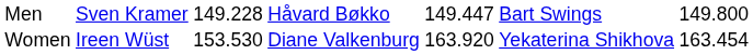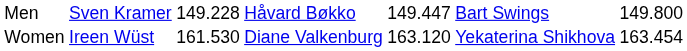 <table>
 <tr>
 <td>Men</td>
 <td><a href='#'>Sven Kramer</a> <br><small></small></td>
 <td>149.228</td>
 <td><a href='#'>Håvard Bøkko</a> <br><small></small></td>
 <td>149.447</td>
 <td><a href='#'>Bart Swings</a> <br><small></small></td>
 <td>149.800</td>
 </tr>
 <tr>
 <td>Women</td>
 <td><a href='#'>Ireen Wüst</a> <br><small></small></td>
-<td>153.530</td>
+<td>161.530</td>
 <td><a href='#'>Diane Valkenburg</a> <br><small></small></td>
-<td>163.920</td>
+<td>163.120</td>
 <td><a href='#'>Yekaterina Shikhova</a> <br><small></small></td>
 <td>163.454</td>
 </tr>
 </table>
